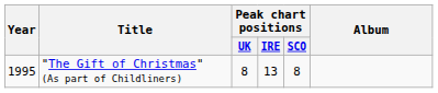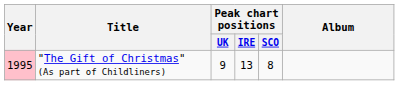 <table class="wikitable" style="text-align:center;">
 <tr>
 <th rowspan="2" style="width:2em;">Year</th>
 <th rowspan="2" style="width:16em;">Title</th>
 <th colspan="3">Peak chart<br>positions</th>
 <th rowspan="2" style="width:10em;">Album</th>
 </tr>
 <tr>
 <th style="width:2em;font-size:90%;"><a href='#'>UK</a><br></th>
 <th style="width:2em;font-size:90%;"><a href='#'>IRE</a><br></th>
 <th style="width:2em;font-size:90%;"><a href='#'>SCO</a><br></th>
 </tr>
 <tr>
-<td>1995</td>
+<td style="background: pink;">1995</td>
 <td style="text-align:left;">"<a href='#'>The Gift of Christmas</a>"<br><small>(As part of Childliners)</small></td>
-<td>8</td>
+<td>9</td>
 <td>13</td>
 <td>8</td>
 <td></td>
 </tr>
 </table>
